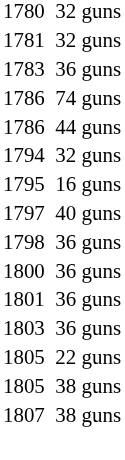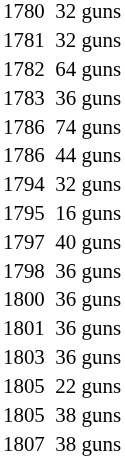 <table>
 <tr>
 <td>1780</td>
 <td></td>
 <td>32 guns</td>
 </tr>
 <tr>
 <td>1781</td>
 <td></td>
 <td>32 guns</td>
+</tr>
+<tr>
+<td>1782</td>
+<td></td>
+<td>64 guns</td>
 </tr>
 <tr>
 <td>1783</td>
 <td></td>
 <td>36 guns</td>
 </tr>
 <tr>
 <td>1786</td>
 <td></td>
 <td>74 guns</td>
 </tr>
 <tr>
 <td>1786</td>
 <td></td>
 <td>44 guns</td>
 </tr>
 <tr>
 <td>1794</td>
 <td></td>
 <td>32 guns</td>
 </tr>
 <tr>
 <td>1795</td>
 <td></td>
 <td>16 guns</td>
 </tr>
 <tr>
 <td>1797</td>
 <td></td>
 <td>40 guns</td>
 </tr>
 <tr>
 <td>1798</td>
 <td></td>
 <td>36 guns</td>
 </tr>
 <tr>
 <td>1800</td>
 <td></td>
 <td>36 guns</td>
 </tr>
 <tr>
 <td>1801</td>
 <td></td>
 <td>36 guns</td>
 </tr>
 <tr>
 <td>1803</td>
 <td></td>
 <td>36 guns</td>
 </tr>
 <tr>
 <td>1805</td>
 <td></td>
 <td>22 guns</td>
 </tr>
 <tr>
 <td>1805</td>
 <td></td>
 <td>38 guns</td>
 </tr>
 <tr>
 <td>1807</td>
 <td></td>
 <td>38 guns</td>
 </tr>
 </table>
